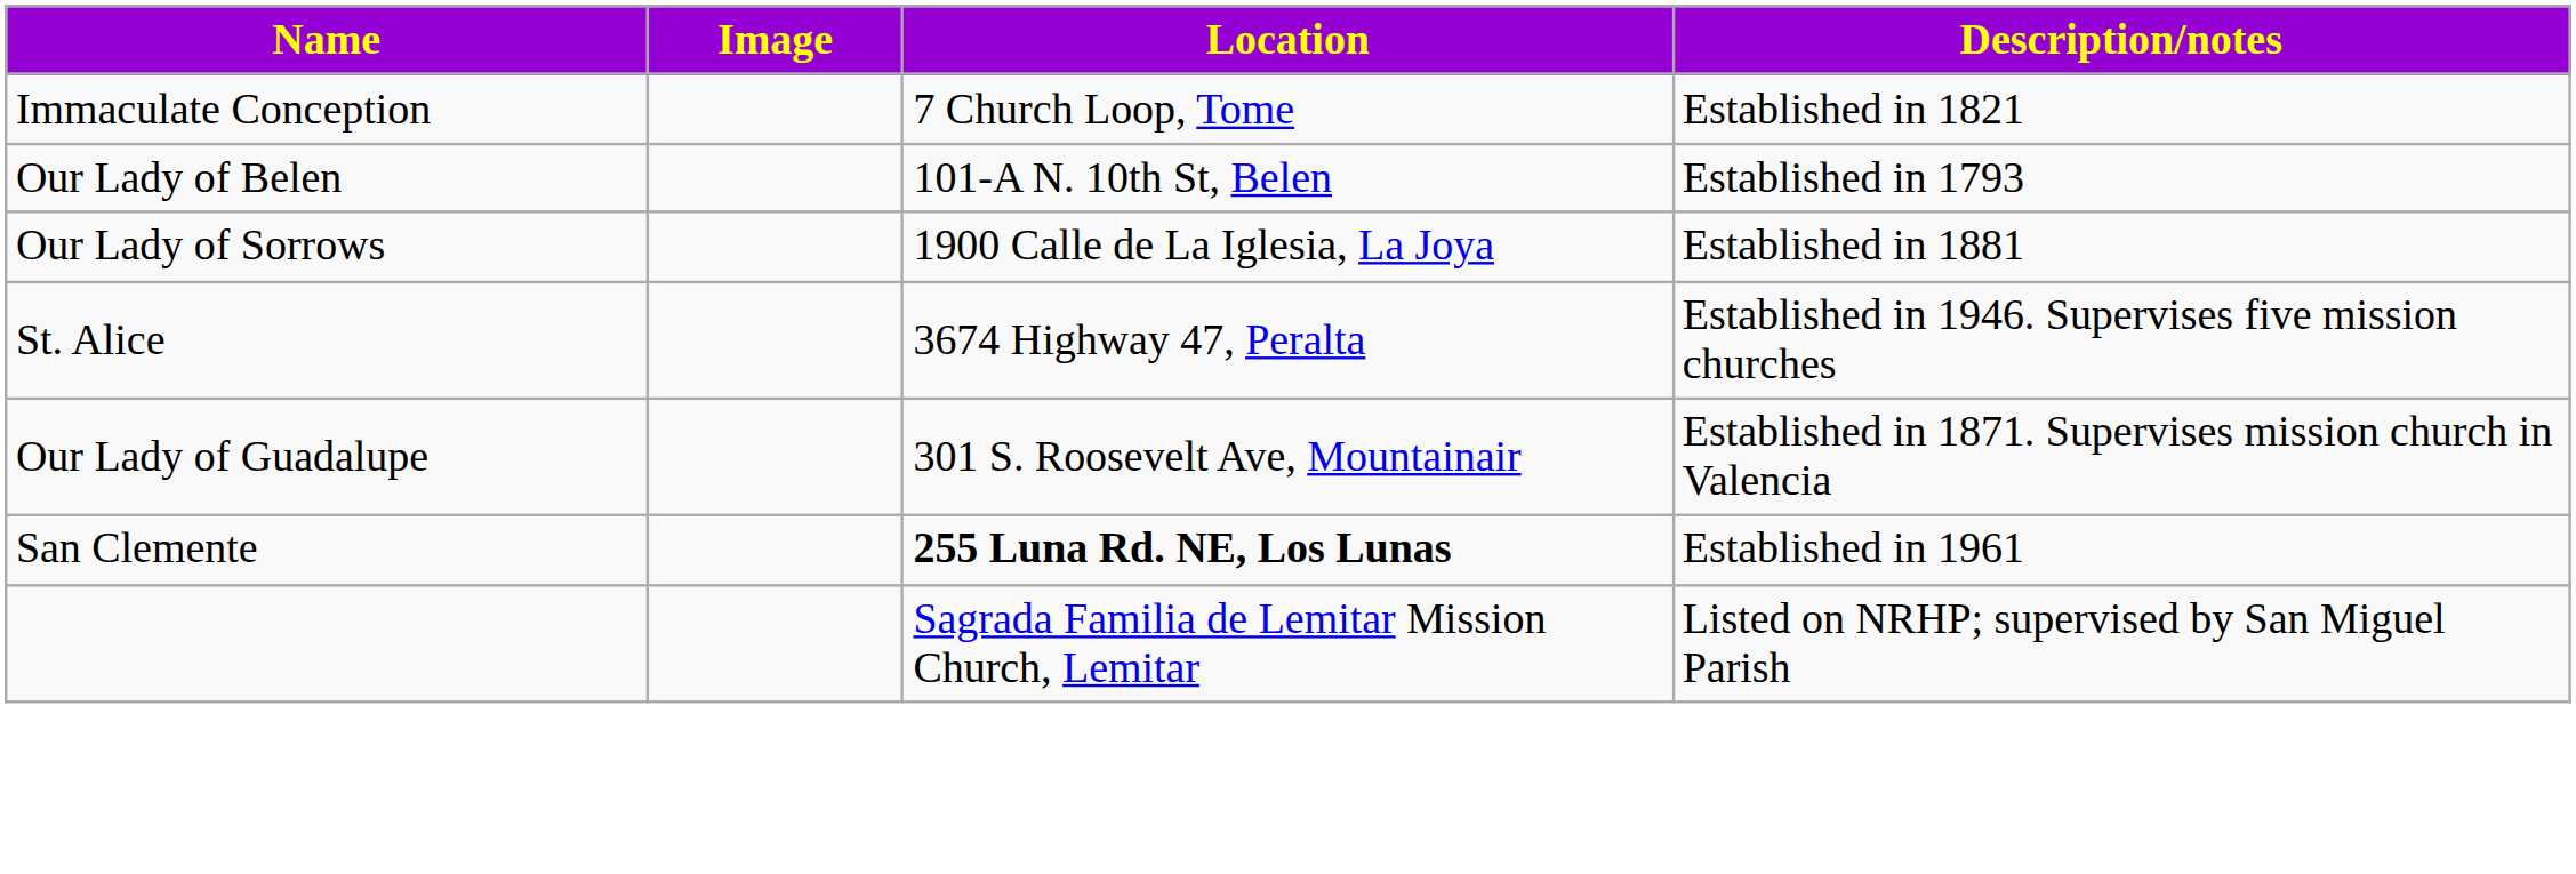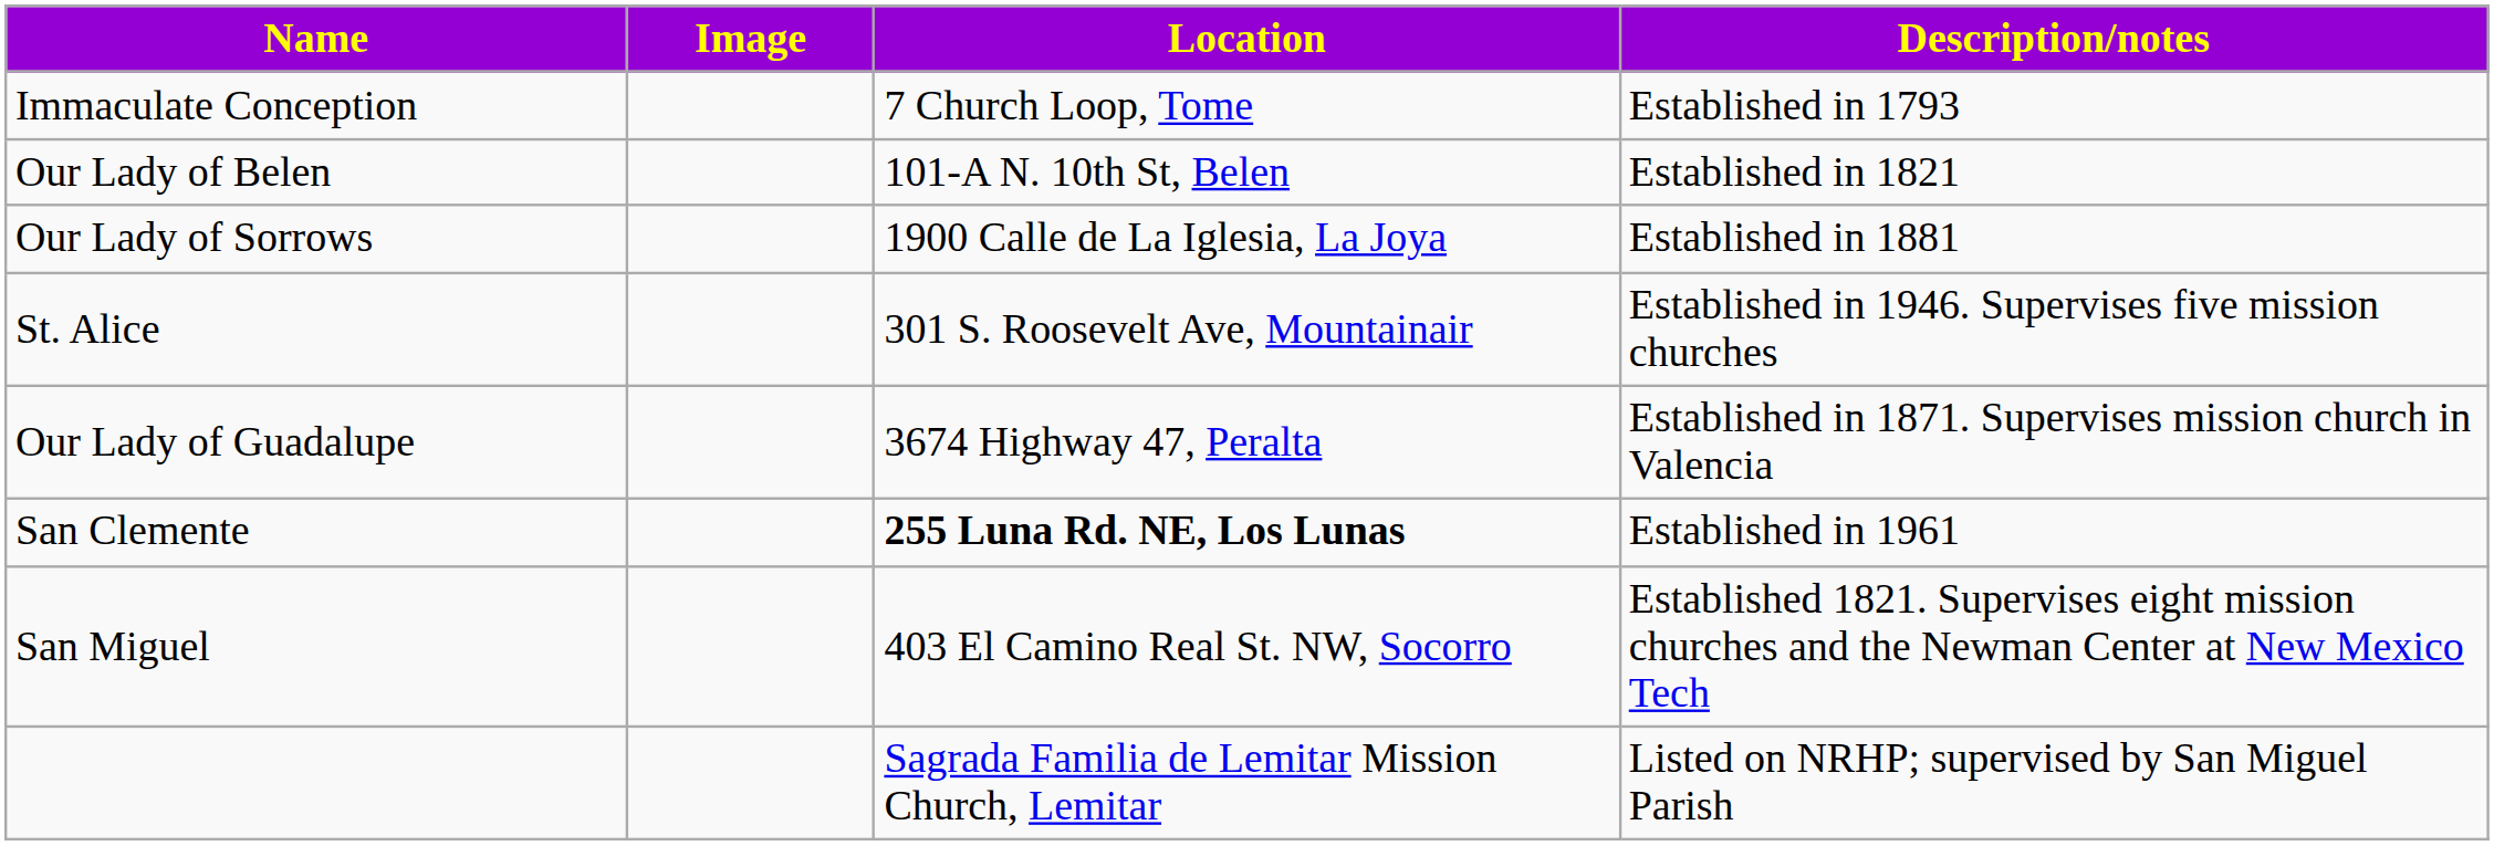 <table class="wikitable sortable" style="width:75%">
 <tr>
 <th style="background:darkviolet; color:yellow;" width="25%"><strong>Name</strong></th>
 <th style="background:darkviolet; color:yellow;" width="10%"><strong>Image</strong></th>
 <th style="background:darkviolet; color:yellow;" width="30%"><strong>Location</strong></th>
 <th style="background:darkviolet; color:yellow;" width="35%"><strong>Description/notes</strong></th>
 </tr>
 <tr>
 <td>Immaculate Conception</td>
 <td></td>
 <td>7 Church Loop, <a href='#'>Tome</a></td>
-<td>Established in 1821</td>
+<td>Established in 1793</td>
 </tr>
 <tr>
 <td>Our Lady of Belen</td>
 <td></td>
 <td>101-A N. 10th St, <a href='#'>Belen</a></td>
-<td>Established in 1793</td>
+<td>Established in 1821</td>
 </tr>
 <tr>
 <td>Our Lady of Sorrows</td>
 <td></td>
 <td>1900 Calle de La Iglesia, <a href='#'>La Joya</a></td>
 <td>Established in 1881</td>
 </tr>
 <tr>
 <td>St. Alice</td>
 <td></td>
-<td>3674 Highway 47, <a href='#'>Peralta</a></td>
+<td>301 S. Roosevelt Ave, <a href='#'>Mountainair</a></td>
 <td>Established in 1946. Supervises five mission churches</td>
 </tr>
 <tr>
 <td>Our Lady of Guadalupe</td>
 <td></td>
-<td>301 S. Roosevelt Ave, <a href='#'>Mountainair</a></td>
+<td>3674 Highway 47, <a href='#'>Peralta</a></td>
 <td>Established in 1871. Supervises mission church in Valencia</td>
 </tr>
 <tr>
 <td>San Clemente</td>
 <td></td>
 <td><strong>255 Luna Rd. NE, Los Lunas</strong></td>
 <td>Established in 1961</td>
 </tr>
 <tr>
+<td>San Miguel</td>
+<td></td>
+<td>403 El Camino Real St. NW, <a href='#'>Socorro</a></td>
+<td>Established 1821. Supervises eight mission churches and the Newman Center at <a href='#'>New Mexico Tech</a></td>
+</tr>
+<tr>
 <td></td>
 <td></td>
 <td><a href='#'>Sagrada Familia de Lemitar</a> Mission Church, <a href='#'>Lemitar</a></td>
 <td>Listed on NRHP; supervised by San Miguel Parish</td>
 </tr>
 </table>
